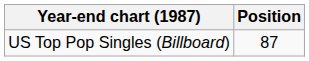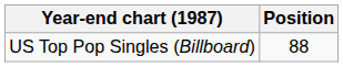 <table class="wikitable">
 <tr>
 <th>Year-end chart (1987)</th>
 <th>Position</th>
 </tr>
 <tr>
 <td>US Top Pop Singles (<em>Billboard</em>)</td>
-<td style="text-align:center;">87</td>
+<td style="text-align:center;">88</td>
 </tr>
 </table>
